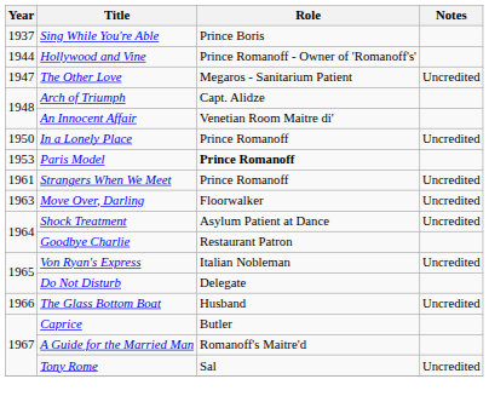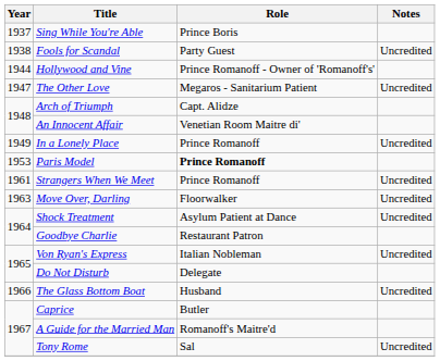 <table class="wikitable">
 <tr>
 <th>Year</th>
 <th>Title</th>
 <th>Role</th>
 <th>Notes</th>
 </tr>
 <tr>
 <td>1937</td>
 <td><em><a href='#'>Sing While You're Able</a></em></td>
 <td>Prince Boris</td>
 <td></td>
+</tr>
+<tr>
+<td>1938</td>
+<td><em><a href='#'>Fools for Scandal</a></em></td>
+<td>Party Guest</td>
+<td>Uncredited</td>
 </tr>
 <tr>
 <td>1944</td>
 <td><em><a href='#'>Hollywood and Vine</a></em></td>
 <td>Prince Romanoff - Owner of 'Romanoff's'</td>
 <td></td>
 </tr>
 <tr>
 <td>1947</td>
 <td><em><a href='#'>The Other Love</a></em></td>
 <td>Megaros - Sanitarium Patient</td>
 <td>Uncredited</td>
 </tr>
 <tr>
 <td rowspan=2>1948</td>
 <td><em><a href='#'>Arch of Triumph</a></em></td>
 <td>Capt. Alidze</td>
 <td></td>
 </tr>
 <tr>
 <td><em><a href='#'>An Innocent Affair</a></em></td>
 <td>Venetian Room Maitre di'</td>
 <td></td>
 </tr>
 <tr>
-<td>1950</td>
+<td>1949</td>
 <td><em><a href='#'>In a Lonely Place</a></em></td>
 <td>Prince Romanoff</td>
 <td>Uncredited</td>
 </tr>
 <tr>
 <td>1953</td>
 <td><em><a href='#'>Paris Model</a></em></td>
 <td><strong>Prince Romanoff</strong></td>
 <td></td>
 </tr>
 <tr>
 <td>1961</td>
 <td><em><a href='#'>Strangers When We Meet</a></em></td>
 <td>Prince Romanoff</td>
 <td>Uncredited</td>
 </tr>
 <tr>
 <td>1963</td>
 <td><em><a href='#'>Move Over, Darling</a></em></td>
 <td>Floorwalker</td>
 <td>Uncredited</td>
 </tr>
 <tr>
 <td rowspan=2>1964</td>
 <td><em><a href='#'>Shock Treatment</a></em></td>
 <td>Asylum Patient at Dance</td>
 <td>Uncredited</td>
 </tr>
 <tr>
 <td><em><a href='#'>Goodbye Charlie</a></em></td>
 <td>Restaurant Patron</td>
 <td></td>
 </tr>
 <tr>
 <td rowspan=2>1965</td>
 <td><em><a href='#'>Von Ryan's Express</a></em></td>
 <td>Italian Nobleman</td>
 <td>Uncredited</td>
 </tr>
 <tr>
 <td><em><a href='#'>Do Not Disturb</a></em></td>
 <td>Delegate</td>
 <td></td>
 </tr>
 <tr>
 <td>1966</td>
 <td><em><a href='#'>The Glass Bottom Boat</a></em></td>
 <td>Husband</td>
 <td>Uncredited</td>
 </tr>
 <tr>
 <td rowspan=3>1967</td>
 <td><em><a href='#'>Caprice</a></em></td>
 <td>Butler</td>
 <td></td>
 </tr>
 <tr>
 <td><em><a href='#'>A Guide for the Married Man</a></em></td>
 <td>Romanoff's Maitre'd</td>
 <td></td>
 </tr>
 <tr>
 <td><em><a href='#'>Tony Rome</a></em></td>
 <td>Sal</td>
 <td>Uncredited</td>
 </tr>
 <tr>
 </tr>
 </table>
